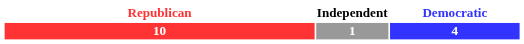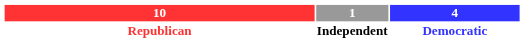 <table style="width:50%">
 <tr>
 <td scope="row" colspan="3" style="text-align:center"></td>
+</tr>
+<tr>
+<td scope="row" style="background:#F33; width:67%; text-align:center; color:white"><strong>10</strong></td>
+<td style="background:#999; width:6%; text-align:center; color:white"><strong>1</strong></td>
+<td style="background:#33F; width:27%; text-align:center; color:white"><strong>4</strong></td>
 </tr>
 <tr>
 <td scope="row" style="text-align:center; color:#F33"><strong>Republican</strong></td>
 <td style="text-align:center; color:#99"><strong>Independent</strong></td>
 <td style="text-align:center; color:#33F"><strong>Democratic</strong></td>
 </tr>
-<tr>
-<td scope="row" style="background:#F33; width:67%; text-align:center; color:white"><strong>10</strong></td>
-<td style="background:#999; width:6%; text-align:center; color:white"><strong>1</strong></td>
-<td style="background:#33F; width:27%; text-align:center; color:white"><strong>4</strong></td>
-</tr>
 </table>
